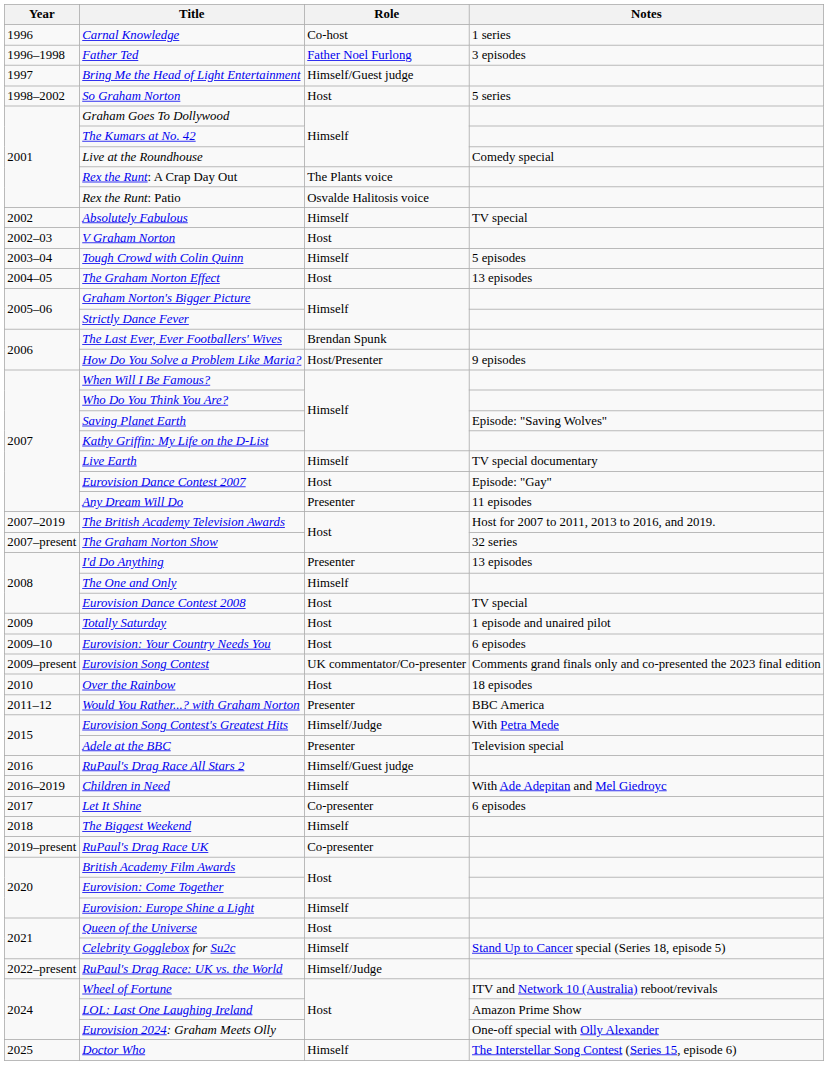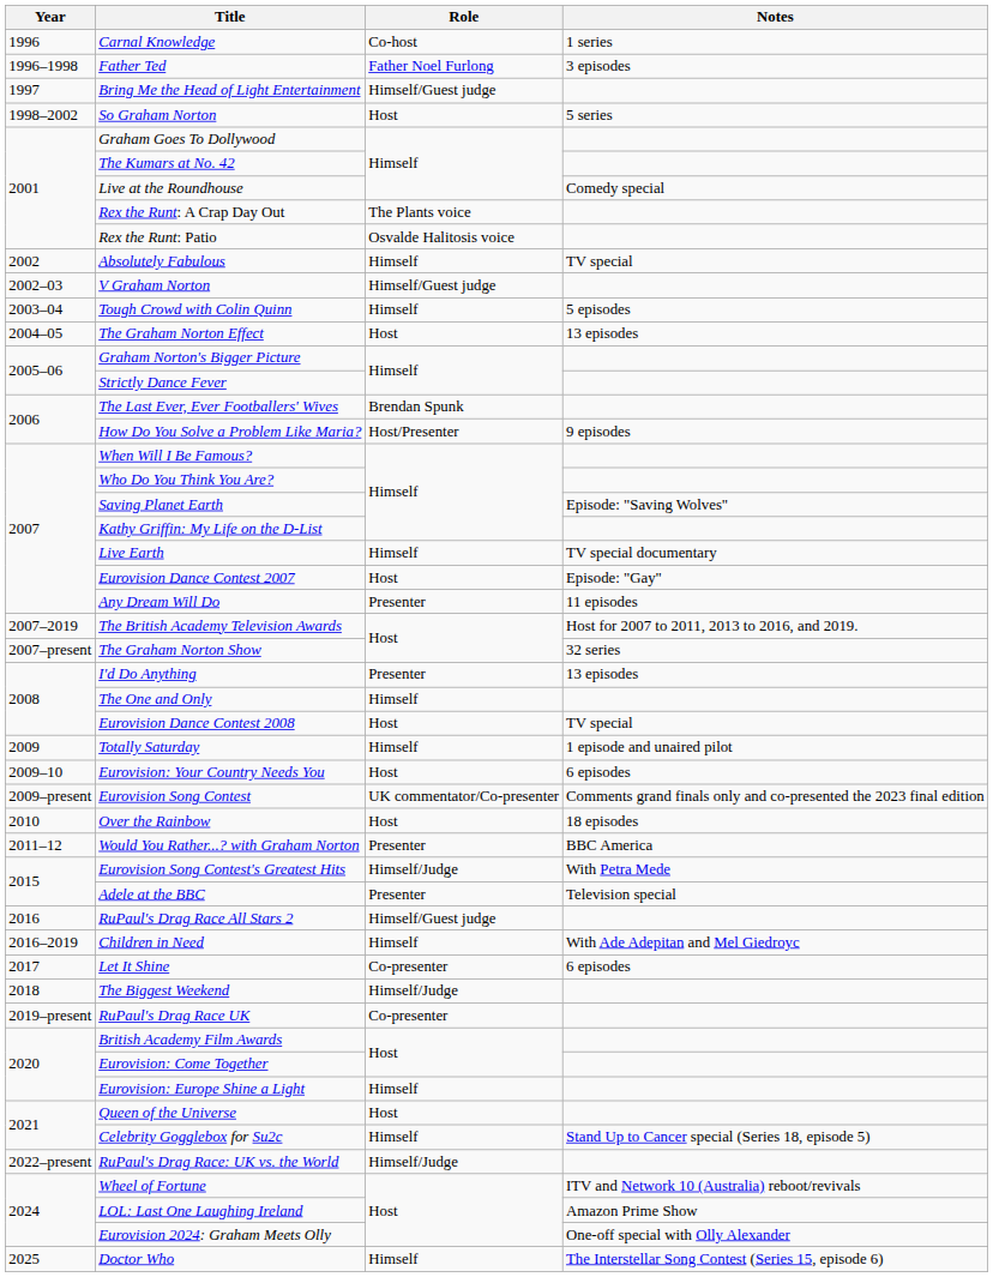 <table class="wikitable sortable">
 <tr>
 <th>Year</th>
 <th>Title</th>
 <th>Role</th>
 <th>Notes</th>
 </tr>
 <tr>
 <td>1996</td>
 <td><a href='#'><em>Carnal Knowledge</em></a></td>
 <td>Co-host</td>
 <td>1 series</td>
 </tr>
 <tr>
 <td>1996–1998</td>
 <td><em><a href='#'>Father Ted</a></em></td>
 <td><a href='#'>Father Noel Furlong</a></td>
 <td>3 episodes</td>
 </tr>
 <tr>
 <td>1997</td>
 <td><em><a href='#'>Bring Me the Head of Light Entertainment</a></em></td>
 <td>Himself/Guest judge</td>
 <td></td>
 </tr>
 <tr>
 <td>1998–2002</td>
 <td><em><a href='#'>So Graham Norton</a></em></td>
 <td>Host</td>
 <td>5 series</td>
 </tr>
 <tr>
 <td rowspan="5">2001</td>
 <td><em>Graham Goes To Dollywood</em></td>
 <td rowspan="3">Himself</td>
 <td></td>
 </tr>
 <tr>
 <td><em><a href='#'>The Kumars at No. 42</a></em></td>
 <td></td>
 </tr>
 <tr>
 <td><em>Live at the Roundhouse</em></td>
 <td>Comedy special</td>
 </tr>
 <tr>
 <td><em><a href='#'>Rex the Runt</a></em>: A Crap Day Out</td>
 <td>The Plants voice</td>
 <td></td>
 </tr>
 <tr>
 <td><em>Rex the Runt</em>: Patio</td>
 <td>Osvalde Halitosis voice</td>
 <td></td>
 </tr>
 <tr>
 <td>2002</td>
 <td><em><a href='#'>Absolutely Fabulous</a></em></td>
 <td>Himself</td>
 <td>TV special</td>
 </tr>
 <tr>
 <td>2002–03</td>
 <td><em><a href='#'>V Graham Norton</a></em></td>
-<td>Host</td>
+<td>Himself/Guest judge</td>
 <td></td>
 </tr>
 <tr>
 <td>2003–04</td>
 <td><em><a href='#'>Tough Crowd with Colin Quinn</a></em></td>
 <td>Himself</td>
 <td>5 episodes</td>
 </tr>
 <tr>
 <td>2004–05</td>
 <td><em><a href='#'>The Graham Norton Effect</a></em></td>
 <td>Host</td>
 <td>13 episodes</td>
 </tr>
 <tr>
 <td rowspan="2">2005–06</td>
 <td><em><a href='#'>Graham Norton's Bigger Picture</a></em></td>
 <td rowspan="2">Himself</td>
 <td></td>
 </tr>
 <tr>
 <td><em><a href='#'>Strictly Dance Fever</a></em></td>
 <td></td>
 </tr>
 <tr>
 <td rowspan="2">2006</td>
 <td><em><a href='#'>The Last Ever, Ever Footballers' Wives</a></em></td>
 <td>Brendan Spunk</td>
 <td></td>
 </tr>
 <tr>
 <td><em><a href='#'>How Do You Solve a Problem Like Maria?</a></em></td>
 <td>Host/Presenter</td>
 <td>9 episodes</td>
 </tr>
 <tr>
 <td rowspan="7">2007</td>
 <td><em><a href='#'>When Will I Be Famous?</a></em></td>
 <td rowspan="4">Himself</td>
 <td></td>
 </tr>
 <tr>
 <td><em><a href='#'>Who Do You Think You Are?</a></em></td>
 <td></td>
 </tr>
 <tr>
 <td><em><a href='#'>Saving Planet Earth</a></em></td>
 <td>Episode: "Saving Wolves"</td>
 </tr>
 <tr>
 <td><em><a href='#'>Kathy Griffin: My Life on the D-List</a></em></td>
 <td></td>
 </tr>
 <tr>
 <td><a href='#'><em>Live Earth</em></a></td>
 <td>Himself</td>
 <td>TV special documentary</td>
 </tr>
 <tr>
 <td><em><a href='#'>Eurovision Dance Contest 2007</a></em></td>
 <td>Host</td>
 <td>Episode: "Gay"</td>
 </tr>
 <tr>
 <td><em><a href='#'>Any Dream Will Do</a></em></td>
 <td>Presenter</td>
 <td>11 episodes</td>
 </tr>
 <tr>
 <td>2007–2019</td>
 <td><a href='#'><em>The British Academy Television Awards</em></a></td>
 <td rowspan="2">Host</td>
 <td>Host for 2007 to 2011, 2013 to 2016, and 2019.</td>
 </tr>
 <tr>
 <td>2007–present</td>
 <td><em><a href='#'>The Graham Norton Show</a></em></td>
 <td>32 series</td>
 </tr>
 <tr>
 <td rowspan="3">2008</td>
 <td><em><a href='#'>I'd Do Anything</a></em></td>
 <td>Presenter</td>
 <td>13 episodes</td>
 </tr>
 <tr>
 <td><a href='#'><em>The One and Only</em></a></td>
 <td>Himself</td>
 <td></td>
 </tr>
 <tr>
 <td><em><a href='#'>Eurovision Dance Contest 2008</a></em></td>
 <td>Host</td>
 <td>TV special</td>
 </tr>
 <tr>
 <td>2009</td>
 <td><em><a href='#'>Totally Saturday</a></em></td>
-<td>Host</td>
+<td>Himself</td>
 <td>1 episode and unaired pilot</td>
 </tr>
 <tr>
 <td>2009–10</td>
 <td><em><a href='#'>Eurovision: Your Country Needs You</a></em></td>
 <td>Host</td>
 <td>6 episodes</td>
 </tr>
 <tr>
 <td>2009–present</td>
 <td><em><a href='#'>Eurovision Song Contest</a></em></td>
 <td>UK commentator/Co-presenter</td>
 <td>Comments grand finals only and co-presented the 2023 final edition</td>
 </tr>
 <tr>
 <td>2010</td>
 <td><em><a href='#'>Over the Rainbow</a></em></td>
 <td>Host</td>
 <td>18 episodes</td>
 </tr>
 <tr>
 <td>2011–12</td>
 <td><em><a href='#'>Would You Rather...? with Graham Norton</a></em></td>
 <td>Presenter</td>
 <td>BBC America</td>
 </tr>
 <tr>
 <td rowspan="2">2015</td>
 <td><em><a href='#'>Eurovision Song Contest's Greatest Hits</a></em></td>
 <td>Himself/Judge</td>
 <td>With <a href='#'>Petra Mede</a></td>
 </tr>
 <tr>
 <td><em><a href='#'>Adele at the BBC</a></em></td>
 <td>Presenter</td>
 <td>Television special</td>
 </tr>
 <tr>
 <td>2016</td>
 <td><em><a href='#'>RuPaul's Drag Race All Stars 2</a></em></td>
 <td>Himself/Guest judge</td>
 <td></td>
 </tr>
 <tr>
 <td>2016–2019</td>
 <td><em><a href='#'>Children in Need</a></em></td>
 <td>Himself</td>
 <td>With <a href='#'>Ade Adepitan</a> and <a href='#'>Mel Giedroyc</a></td>
 </tr>
 <tr>
 <td>2017</td>
 <td><a href='#'><em>Let It Shine</em></a></td>
 <td>Co-presenter</td>
 <td>6 episodes</td>
 </tr>
 <tr>
 <td>2018</td>
 <td><a href='#'><em>The Biggest Weekend</em></a></td>
-<td>Himself</td>
+<td>Himself/Judge</td>
 <td></td>
 </tr>
 <tr>
 <td>2019–present</td>
 <td><em><a href='#'>RuPaul's Drag Race UK</a></em></td>
 <td>Co-presenter</td>
 <td></td>
 </tr>
 <tr>
 <td rowspan="3">2020</td>
 <td><em><a href='#'>British Academy Film Awards</a></em></td>
 <td rowspan="2">Host</td>
 <td></td>
 </tr>
 <tr>
 <td><em><a href='#'>Eurovision: Come Together</a></em></td>
 <td></td>
 </tr>
 <tr>
 <td><em><a href='#'>Eurovision: Europe Shine a Light</a></em></td>
 <td>Himself</td>
 <td></td>
 </tr>
 <tr>
 <td rowspan="2">2021</td>
 <td><em><a href='#'>Queen of the Universe</a></em></td>
 <td>Host</td>
 <td></td>
 </tr>
 <tr>
 <td><em><a href='#'>Celebrity Gogglebox</a> for <a href='#'>Su2c</a></em></td>
 <td>Himself</td>
 <td><a href='#'>Stand Up to Cancer</a> special (Series 18, episode 5)</td>
 </tr>
 <tr>
 <td>2022–present</td>
 <td><em><a href='#'>RuPaul's Drag Race: UK vs. the World</a></em></td>
 <td>Himself/Judge</td>
 <td></td>
 </tr>
 <tr>
 <td rowspan="3">2024</td>
 <td><em><a href='#'>Wheel of Fortune</a></em></td>
 <td rowspan="3">Host</td>
 <td>ITV and <a href='#'>Network 10 (Australia)</a> reboot/revivals</td>
 </tr>
 <tr>
 <td><em><a href='#'>LOL: Last One Laughing Ireland</a></em></td>
 <td>Amazon Prime Show</td>
 </tr>
 <tr>
 <td><em><a href='#'>Eurovision 2024</a>: Graham Meets Olly</em></td>
 <td>One-off special with <a href='#'>Olly Alexander</a></td>
 </tr>
 <tr>
 <td>2025</td>
 <td><em><a href='#'>Doctor Who</a></em></td>
 <td>Himself</td>
 <td><a href='#'>The Interstellar Song Contest</a> (<a href='#'>Series 15</a>, episode 6)</td>
 </tr>
 </table>
